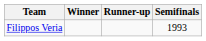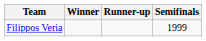 <table class="wikitable">
 <tr>
 <th>Team</th>
 <th>Winner</th>
 <th>Runner-up</th>
 <th>Semifinals</th>
 </tr>
 <tr>
 <td> <a href='#'>Filippos Veria</a></td>
 <td></td>
 <td></td>
-<td align=center>1993</td>
+<td align=center>1999</td>
 </tr>
 </table>
